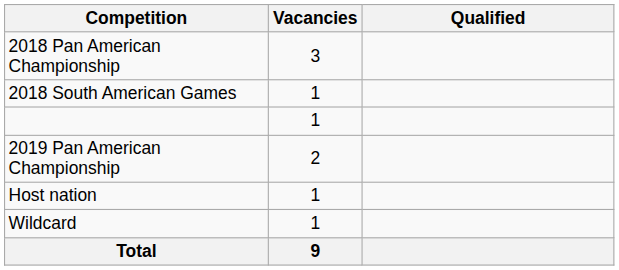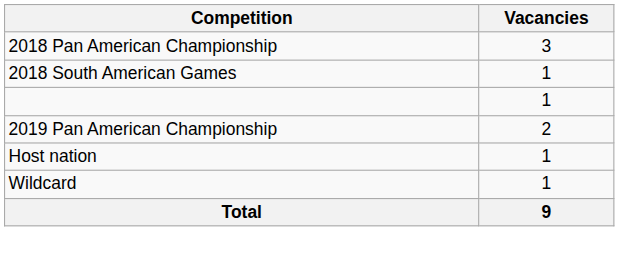 <table class = "wikitable" width=560>
 <tr>
 <th width=300>Competition</th>
 <th width=80>Vacancies</th>
-<th width=300>Qualified</th>
 </tr>
 <tr>
 <td>2018 Pan American Championship</td>
 <td align="center">3</td>
-<td><br><br></td>
 </tr>
 <tr>
 <td>2018 South American Games</td>
 <td align="center">1</td>
-<td></td>
 </tr>
 <tr>
 <td></td>
 <td align="center">1</td>
-<td></td>
 </tr>
 <tr>
 <td>2019 Pan American Championship</td>
 <td align="center">2</td>
-<td><br></td>
 </tr>
 <tr>
 <td>Host nation</td>
 <td align="center">1</td>
-<td></td>
 </tr>
 <tr>
 <td>Wildcard</td>
 <td align="center">1</td>
-<td></td>
 </tr>
 <tr>
 <th>Total</th>
 <th>9</th>
-<th></th>
 </tr>
 </table>
